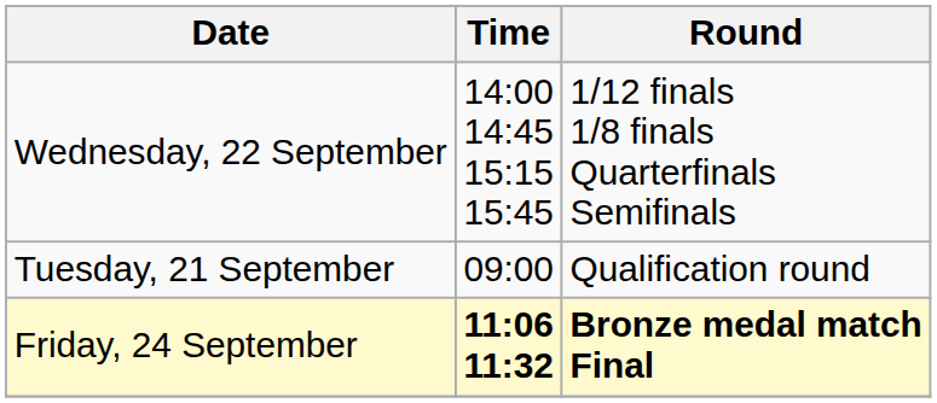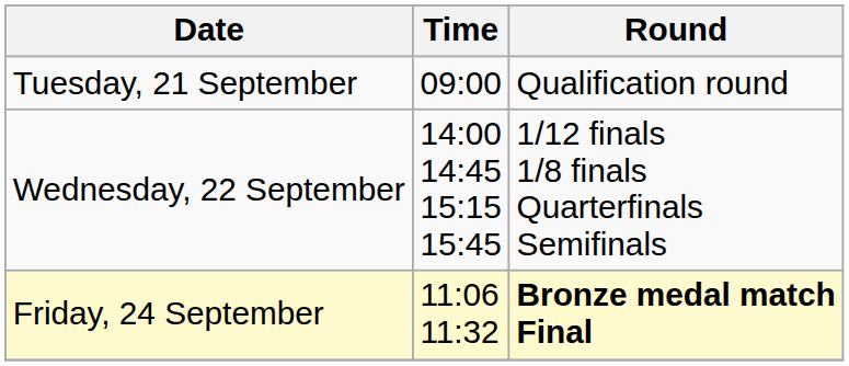 <table class="wikitable">
 <tr>
 <th>Date</th>
 <th>Time</th>
 <th>Round</th>
 </tr>
 <tr>
+<td>Tuesday, 21 September</td>
+<td>09:00</td>
+<td>Qualification round</td>
+</tr>
+<tr>
 <td>Wednesday, 22 September</td>
 <td>14:00 <br> 14:45 <br> 15:15 <br> 15:45</td>
 <td>1/12 finals <br> 1/8 finals <br> Quarterfinals <br> Semifinals</td>
 </tr>
-<tr>
-<td>Tuesday, 21 September</td>
-<td>09:00</td>
-<td>Qualification round</td>
-</tr>
 <tr style=background:lemonchiffon>
 <td>Friday, 24 September</td>
-<td><strong>11:06 <br> 11:32</strong></td>
+<td>11:06 <br> 11:32</td>
 <td><strong>Bronze medal match <br> Final</strong></td>
 </tr>
 <tr>
 </tr>
 </table>
